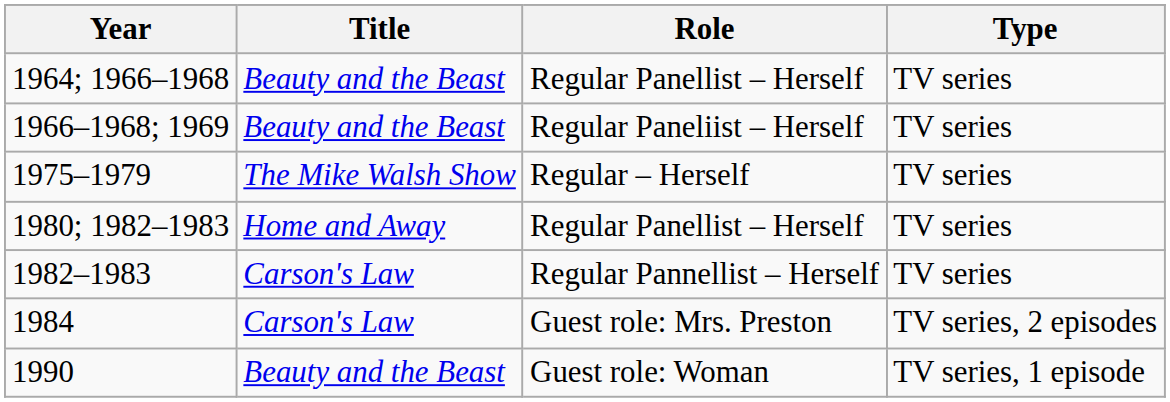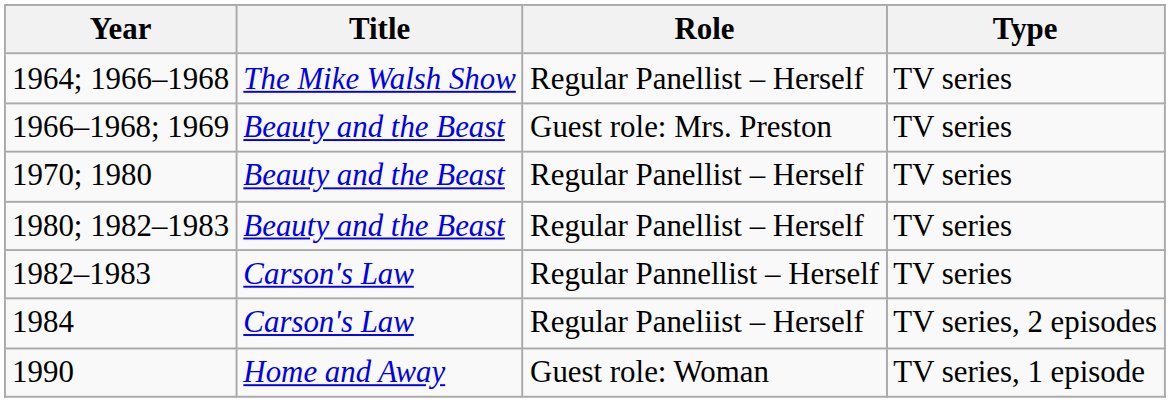 <table class="wikitable">
 <tr>
 <th>Year</th>
 <th>Title</th>
 <th>Role</th>
 <th>Type</th>
 </tr>
 <tr>
 <td>1964; 1966–1968</td>
-<td><em><a href='#'>Beauty and the Beast</a></em></td>
+<td><em><a href='#'>The Mike Walsh Show</a></em></td>
 <td>Regular Panellist – Herself</td>
 <td>TV series</td>
 </tr>
 <tr>
 <td>1966–1968; 1969</td>
 <td><em><a href='#'>Beauty and the Beast</a></em></td>
-<td>Regular Paneliist – Herself</td>
+<td>Guest role: Mrs. Preston</td>
 <td>TV series</td>
 </tr>
 <tr>
-<td>1975–1979</td>
-<td><em><a href='#'>The Mike Walsh Show</a></em></td>
-<td>Regular – Herself</td>
+<td>1970; 1980</td>
+<td><em><a href='#'>Beauty and the Beast</a></em></td>
+<td>Regular Panellist – Herself</td>
 <td>TV series</td>
 </tr>
 <tr>
 <td>1980; 1982–1983</td>
-<td><em><a href='#'>Home and Away</a></em></td>
+<td><em><a href='#'>Beauty and the Beast</a></em></td>
 <td>Regular Panellist – Herself</td>
 <td>TV series</td>
 </tr>
 <tr>
 <td>1982–1983</td>
 <td><em><a href='#'>Carson's Law</a></em></td>
 <td>Regular Pannellist – Herself</td>
 <td>TV series</td>
 </tr>
 <tr>
 <td>1984</td>
 <td><em><a href='#'>Carson's Law</a></em></td>
-<td>Guest role: Mrs. Preston</td>
+<td>Regular Paneliist – Herself</td>
 <td>TV series, 2 episodes</td>
 </tr>
 <tr>
 <td>1990</td>
-<td><em><a href='#'>Beauty and the Beast</a></em></td>
+<td><em><a href='#'>Home and Away</a></em></td>
 <td>Guest role: Woman</td>
 <td>TV series, 1 episode</td>
 </tr>
 </table>
